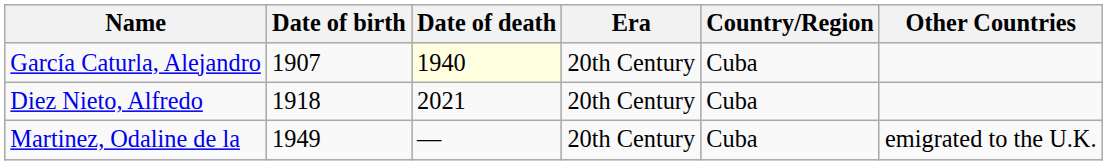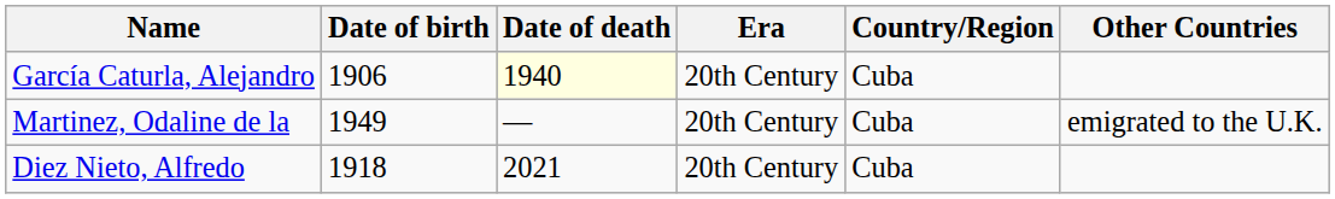 <table class="wikitable sortable">
 <tr>
 <th>Name</th>
 <th>Date of birth</th>
 <th>Date of death</th>
 <th>Era</th>
 <th>Country/Region</th>
 <th>Other Countries</th>
 </tr>
 <tr>
 <td><a href='#'>García Caturla, Alejandro</a></td>
-<td>1907</td>
+<td>1906</td>
 <td style="background: lightyellow;">1940</td>
-<td>20th Century</td>
-<td>Cuba</td>
-<td></td>
-</tr>
-<tr>
-<td><a href='#'>Diez Nieto, Alfredo</a></td>
-<td>1918</td>
-<td>2021</td>
 <td>20th Century</td>
 <td>Cuba</td>
 <td></td>
 </tr>
 <tr>
 <td><a href='#'>Martinez, Odaline de la</a></td>
 <td>1949</td>
 <td>—</td>
 <td>20th Century</td>
 <td>Cuba</td>
 <td>emigrated to the U.K.</td>
 </tr>
+<tr>
+<td><a href='#'>Diez Nieto, Alfredo</a></td>
+<td>1918</td>
+<td>2021</td>
+<td>20th Century</td>
+<td>Cuba</td>
+<td></td>
+</tr>
 </table>
